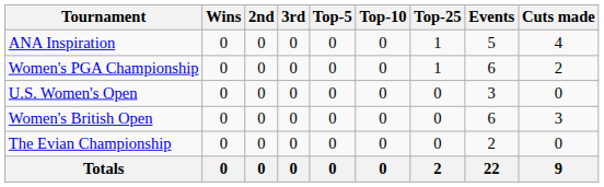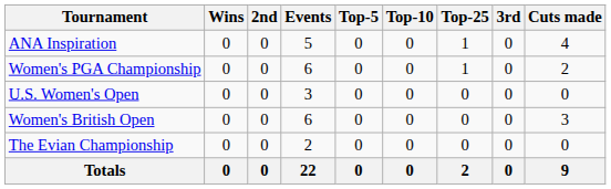 <table class=wikitable style=text-align:center>
 <tr>
 <th>Tournament</th>
 <th>Wins</th>
 <th>2nd</th>
-<th>3rd</th>
+<th>Events</th>
 <th>Top-5</th>
 <th>Top-10</th>
 <th>Top-25</th>
-<th>Events</th>
+<th>3rd</th>
 <th>Cuts made</th>
 </tr>
 <tr>
 <td align=left><a href='#'>ANA Inspiration</a></td>
 <td>0</td>
 <td>0</td>
-<td>0</td>
+<td>5</td>
 <td>0</td>
 <td>0</td>
 <td>1</td>
-<td>5</td>
+<td>0</td>
 <td>4</td>
 </tr>
 <tr>
 <td align=left><a href='#'>Women's PGA Championship</a></td>
 <td>0</td>
 <td>0</td>
-<td>0</td>
+<td>6</td>
 <td>0</td>
 <td>0</td>
 <td>1</td>
-<td>6</td>
+<td>0</td>
 <td>2</td>
 </tr>
 <tr>
 <td align=left><a href='#'>U.S. Women's Open</a></td>
 <td>0</td>
 <td>0</td>
+<td>3</td>
 <td>0</td>
 <td>0</td>
 <td>0</td>
 <td>0</td>
-<td>3</td>
 <td>0</td>
 </tr>
 <tr>
 <td align=left><a href='#'>Women's British Open</a></td>
 <td>0</td>
 <td>0</td>
+<td>6</td>
 <td>0</td>
 <td>0</td>
 <td>0</td>
 <td>0</td>
-<td>6</td>
 <td>3</td>
 </tr>
 <tr>
 <td align=left><a href='#'>The Evian Championship</a></td>
 <td>0</td>
 <td>0</td>
+<td>2</td>
 <td>0</td>
 <td>0</td>
 <td>0</td>
 <td>0</td>
-<td>2</td>
 <td>0</td>
 </tr>
 <tr>
 <th>Totals</th>
 <th>0</th>
 <th>0</th>
-<th>0</th>
+<th>22</th>
 <th>0</th>
 <th>0</th>
 <th>2</th>
-<th>22</th>
+<th>0</th>
 <th>9</th>
 </tr>
 </table>
